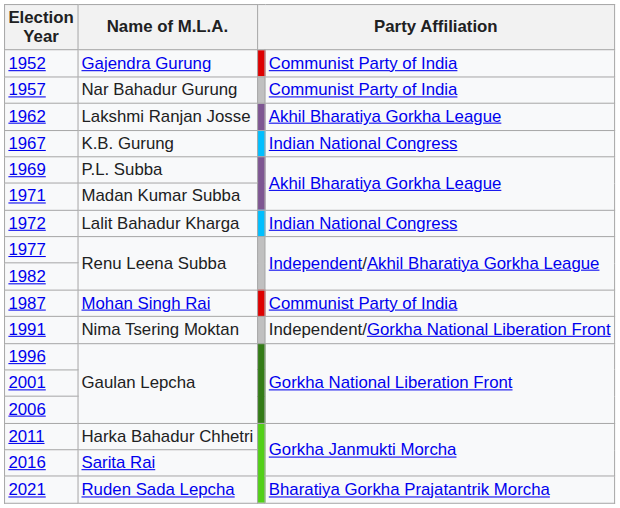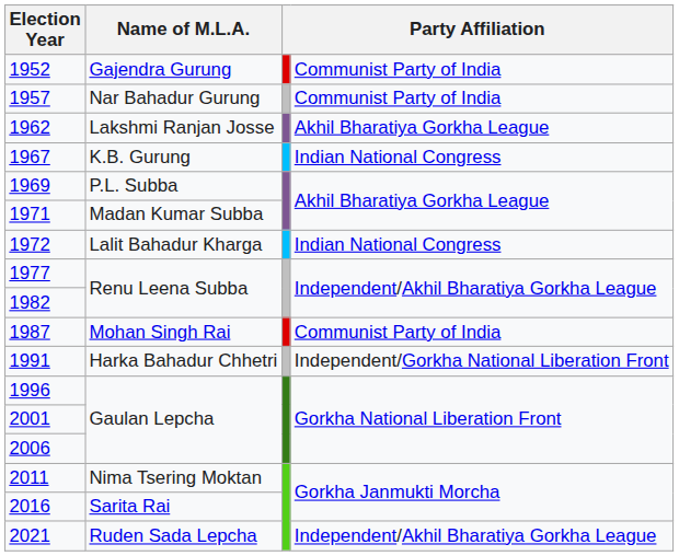 <table class="wikitable sortable" style="background-color:#F8F9FA;">
 <tr style="font-weight:bold; text-align:center; background-color:#EAECF0; color:#202122;">
 <th style="vertical-align:middle;">Election<br>Year</th>
 <th style="vertical-align:middle;">Name of M.L.A.</th>
 <th colspan=2 style="vertical-align:middle;">Party Affiliation</th>
 </tr>
 <tr>
 <td style="color:#0645AD;"><a href='#'>1952</a></td>
 <td style="vertical-align:middle; color:#202122;"><a href='#'>Gajendra Gurung</a></td>
 <td style="background-color:#de0000;"></td>
 <td style="color:#0645AD;"><a href='#'>Communist Party of India</a></td>
 </tr>
 <tr>
 <td style="color:#0645AD;"><a href='#'>1957</a></td>
 <td style="vertical-align:middle; color:#202122;">Nar Bahadur Gurung</td>
 <td style="background-color:#c0c0c0;"></td>
 <td style="vertical-align:middle; color:#202122;"><a href='#'>Communist Party of India</a></td>
 </tr>
 <tr>
 <td style="color:#0645AD;"><a href='#'>1962</a></td>
 <td style="vertical-align:middle; color:#202122;">Lakshmi Ranjan Josse</td>
 <td style="background-color:#7e5692;"></td>
 <td style="vertical-align:middle; color:#202122;"><a href='#'>Akhil Bharatiya Gorkha League</a></td>
 </tr>
 <tr>
 <td style="color:#0645AD;"><a href='#'>1967</a></td>
 <td style="vertical-align:middle; color:#202122;">K.B. Gurung</td>
 <td style="background-color:#00bfff;"></td>
 <td style="color:#0645AD;"><a href='#'>Indian National Congress</a></td>
 </tr>
 <tr>
 <td style="vertical-align:middle; color:#202122;"><a href='#'>1969</a></td>
 <td style="vertical-align:middle; color:#202122;">P.L. Subba</td>
 <td rowspan="2" style="background-color:#7e5692;"></td>
 <td rowspan="2" style="vertical-align:middle; color:#202122;"><a href='#'>Akhil Bharatiya Gorkha League</a></td>
 </tr>
 <tr>
 <td style="vertical-align:middle; color:#202122;"><a href='#'>1971</a></td>
 <td style="vertical-align:middle; color:#202122;">Madan Kumar Subba</td>
 </tr>
 <tr>
 <td style="vertical-align:middle; color:#202122;"><a href='#'>1972</a></td>
 <td style="vertical-align:middle; color:#202122;">Lalit Bahadur Kharga</td>
 <td style="background-color:#00bfff;"></td>
 <td style="vertical-align:middle; color:#202122;"><a href='#'>Indian National Congress</a></td>
 </tr>
 <tr>
 <td style="vertical-align:middle; color:#202122;"><a href='#'>1977</a></td>
 <td rowspan="2" style="vertical-align:middle; color:#202122;">Renu Leena Subba</td>
 <td rowspan="2" style="background-color:#c0c0c0;"></td>
 <td rowspan="2" style="vertical-align:middle; background-color:#f8f9fa; color:#202122;"><a href='#'>Independent</a>/<a href='#'>Akhil Bharatiya Gorkha League</a></td>
 </tr>
 <tr>
 <td style="vertical-align:middle; color:#202122;"><a href='#'>1982</a></td>
 </tr>
 <tr>
 <td style="vertical-align:middle; color:#202122;"><a href='#'>1987</a></td>
 <td style="vertical-align:middle; color:#202122;"><a href='#'>Mohan Singh Rai</a></td>
 <td style="background-color:#de0000;"></td>
 <td style="vertical-align:middle; color:#202122;"><a href='#'>Communist Party of India</a></td>
 </tr>
 <tr>
 <td style="vertical-align:middle; color:#202122;"><a href='#'>1991</a></td>
-<td style="vertical-align:middle; color:#202122;">Nima Tsering Moktan</td>
+<td style="vertical-align:middle; color:#202122;">Harka Bahadur Chhetri</td>
 <td style="background-color:#c0c0c0;"></td>
 <td style="vertical-align:middle; color:#202122;">Independent/<a href='#'>Gorkha National Liberation Front</a></td>
 </tr>
 <tr>
 <td style="vertical-align:middle; color:#202122;"><a href='#'>1996</a></td>
 <td rowspan="3" style="vertical-align:middle; color:#202122;">Gaulan Lepcha</td>
 <td rowspan="3" style="background-color:#347c17;"></td>
 <td rowspan="3" style="vertical-align:middle; color:#202122;"><a href='#'>Gorkha National Liberation Front</a></td>
 </tr>
 <tr>
 <td style="color:#0645AD;"><a href='#'>2001</a></td>
 </tr>
 <tr>
 <td style="color:#0645AD;"><a href='#'>2006</a></td>
 </tr>
 <tr>
 <td style="color:#0645AD;"><a href='#'>2011</a></td>
-<td style="vertical-align:middle; color:#202122;">Harka Bahadur Chhetri</td>
+<td style="vertical-align:middle; color:#202122;">Nima Tsering Moktan</td>
 <td rowspan="3" style="background-color:#52d017;"></td>
 <td rowspan="2" style="color:#0645AD;"><a href='#'>Gorkha Janmukti Morcha</a></td>
 </tr>
 <tr>
 <td style="color:#0645AD;"><a href='#'>2016</a></td>
 <td style="color:#0645AD;"><a href='#'>Sarita Rai</a></td>
 </tr>
 <tr>
 <td style="color:#0645AD;"><a href='#'>2021</a></td>
 <td style="color:#0645AD;"><a href='#'>Ruden Sada Lepcha</a></td>
-<td style="color:#0645AD;"><a href='#'>Bharatiya Gorkha Prajatantrik Morcha</a></td>
+<td style="vertical-align:middle; color:#202122;"><a href='#'>Independent</a>/<a href='#'>Akhil Bharatiya Gorkha League</a></td>
 </tr>
 </table>
